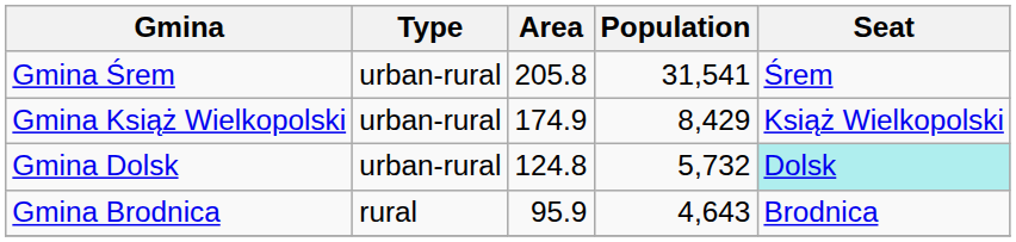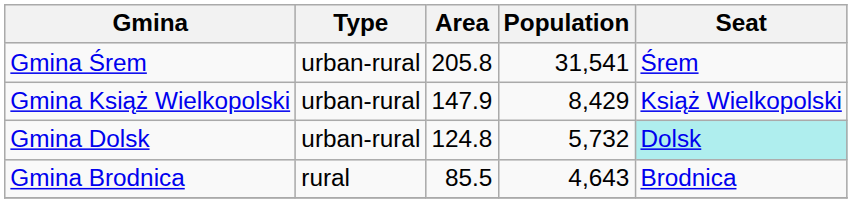 <table class="wikitable">
 <tr>
 <th>Gmina</th>
 <th>Type</th>
 <th>Area<br></th>
 <th>Population<br></th>
 <th>Seat</th>
 </tr>
 <tr>
 <td><a href='#'>Gmina Śrem</a></td>
 <td>urban-rural</td>
 <td style="text-align:right;">205.8</td>
 <td style="text-align:right;">31,541</td>
 <td><a href='#'>Śrem</a></td>
 </tr>
 <tr>
 <td><a href='#'>Gmina Książ Wielkopolski</a></td>
 <td>urban-rural</td>
-<td style="text-align:right;">174.9</td>
+<td style="text-align:right;">147.9</td>
 <td style="text-align:right;">8,429</td>
 <td><a href='#'>Książ Wielkopolski</a></td>
 </tr>
 <tr>
 <td><a href='#'>Gmina Dolsk</a></td>
 <td>urban-rural</td>
 <td style="text-align:right;">124.8</td>
 <td style="text-align:right;">5,732</td>
 <td style="background: paleturquoise;"><a href='#'>Dolsk</a></td>
 </tr>
 <tr>
 <td><a href='#'>Gmina Brodnica</a></td>
 <td>rural</td>
-<td style="text-align:right;">95.9</td>
+<td style="text-align:right;">85.5</td>
 <td style="text-align:right;">4,643</td>
 <td><a href='#'>Brodnica</a></td>
 </tr>
 <tr>
 </tr>
 </table>
